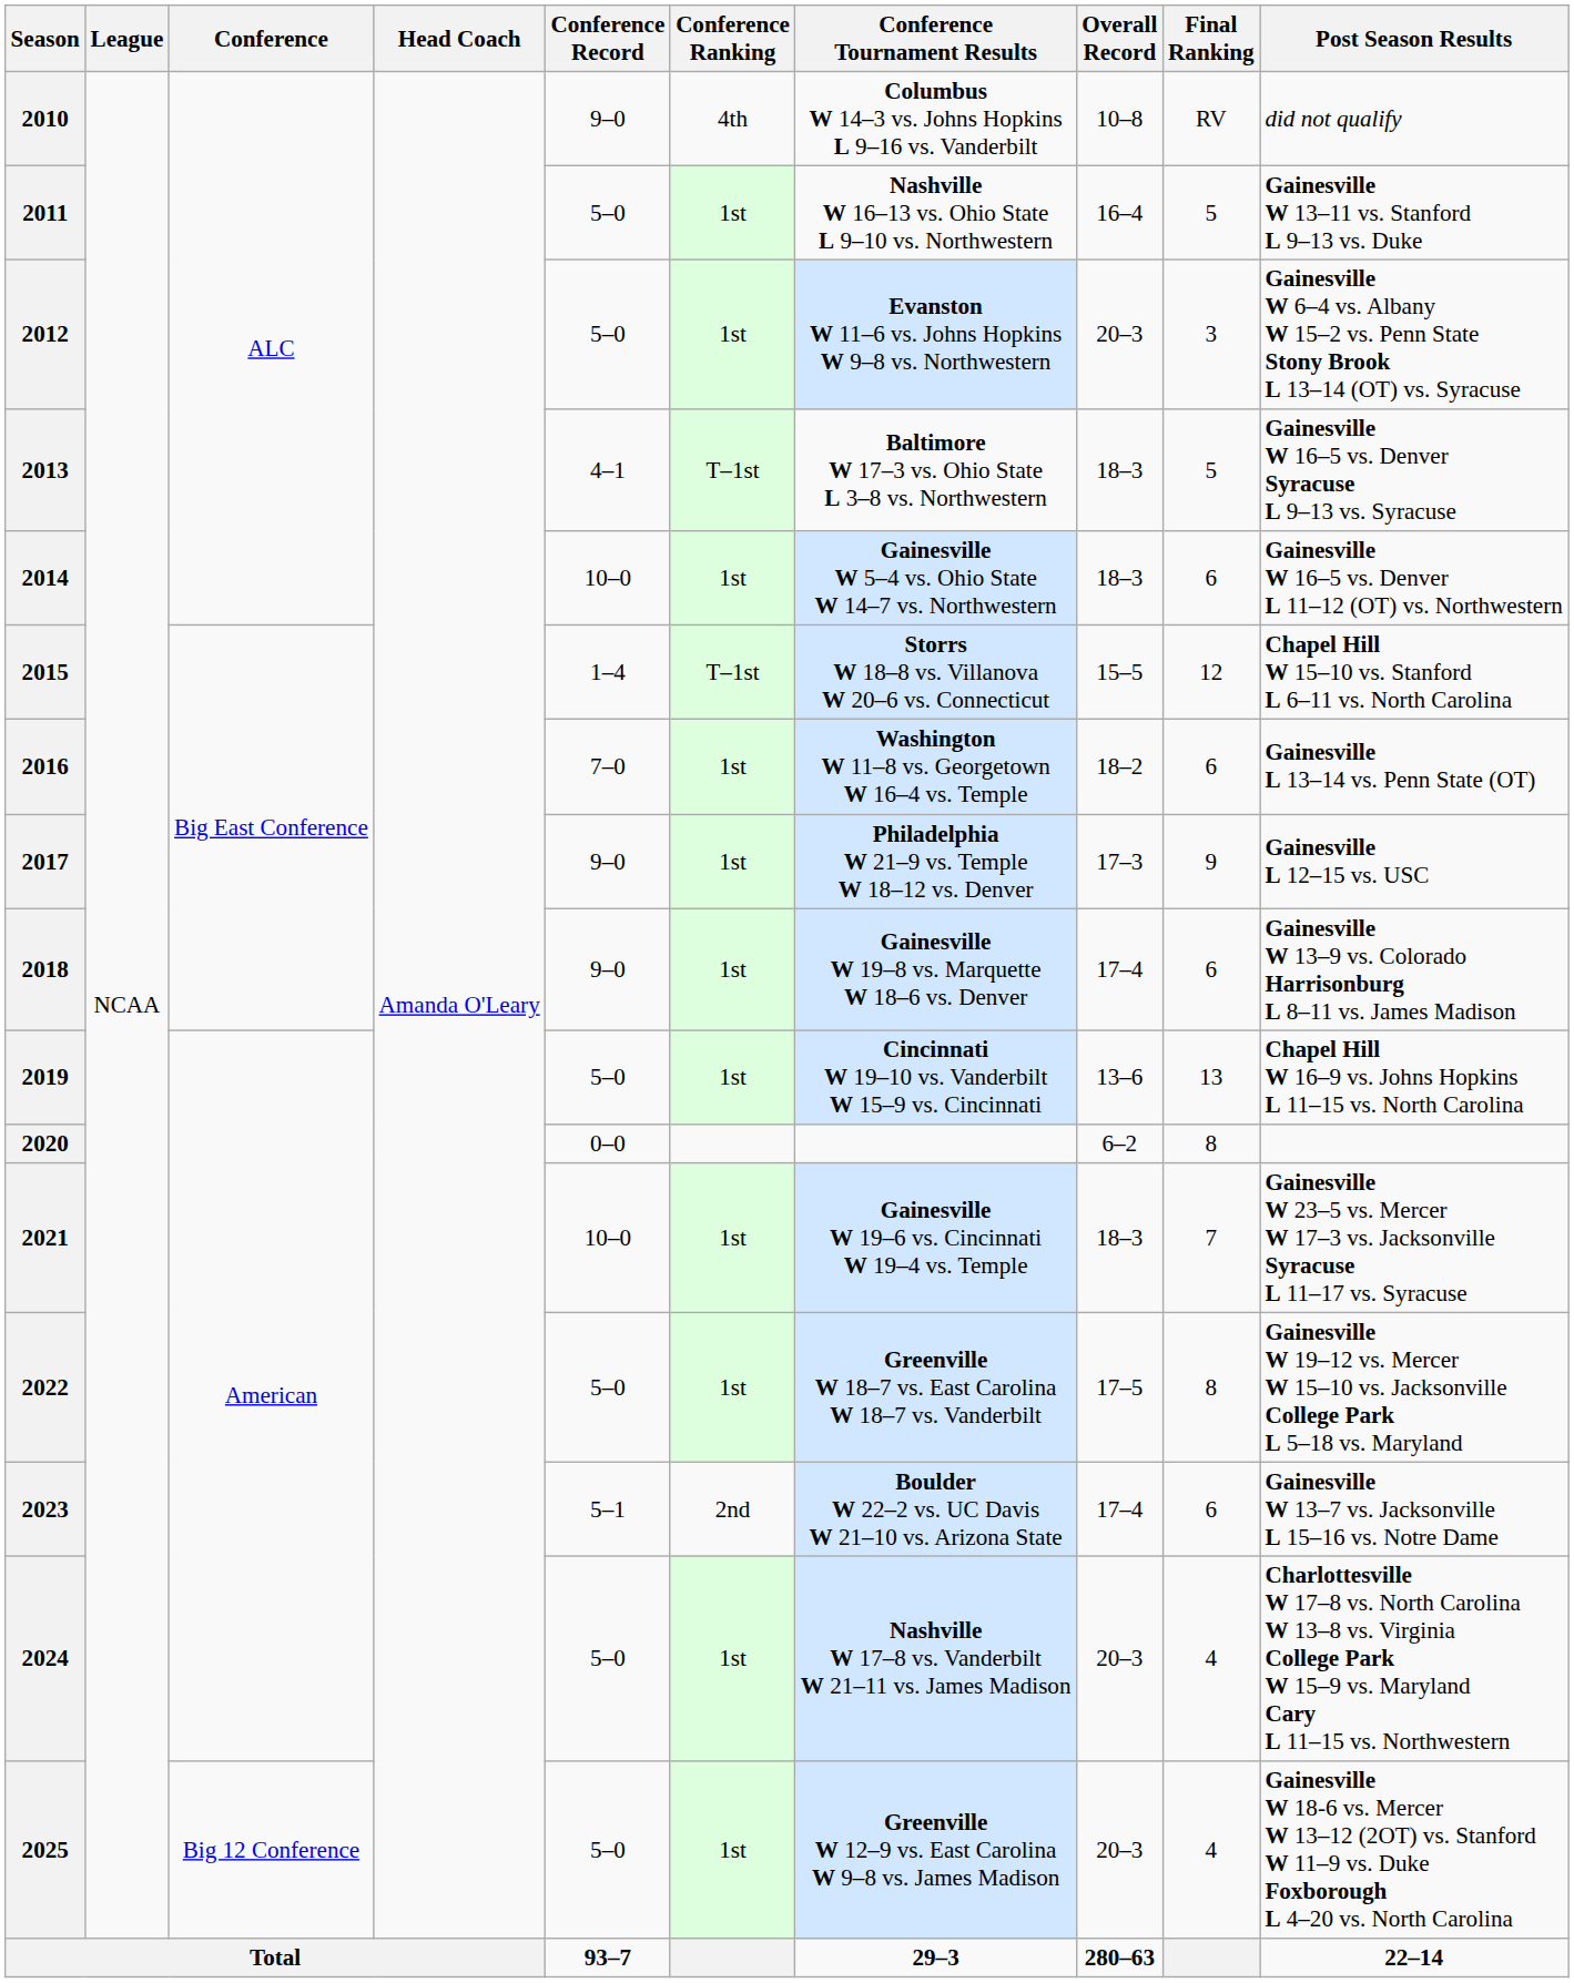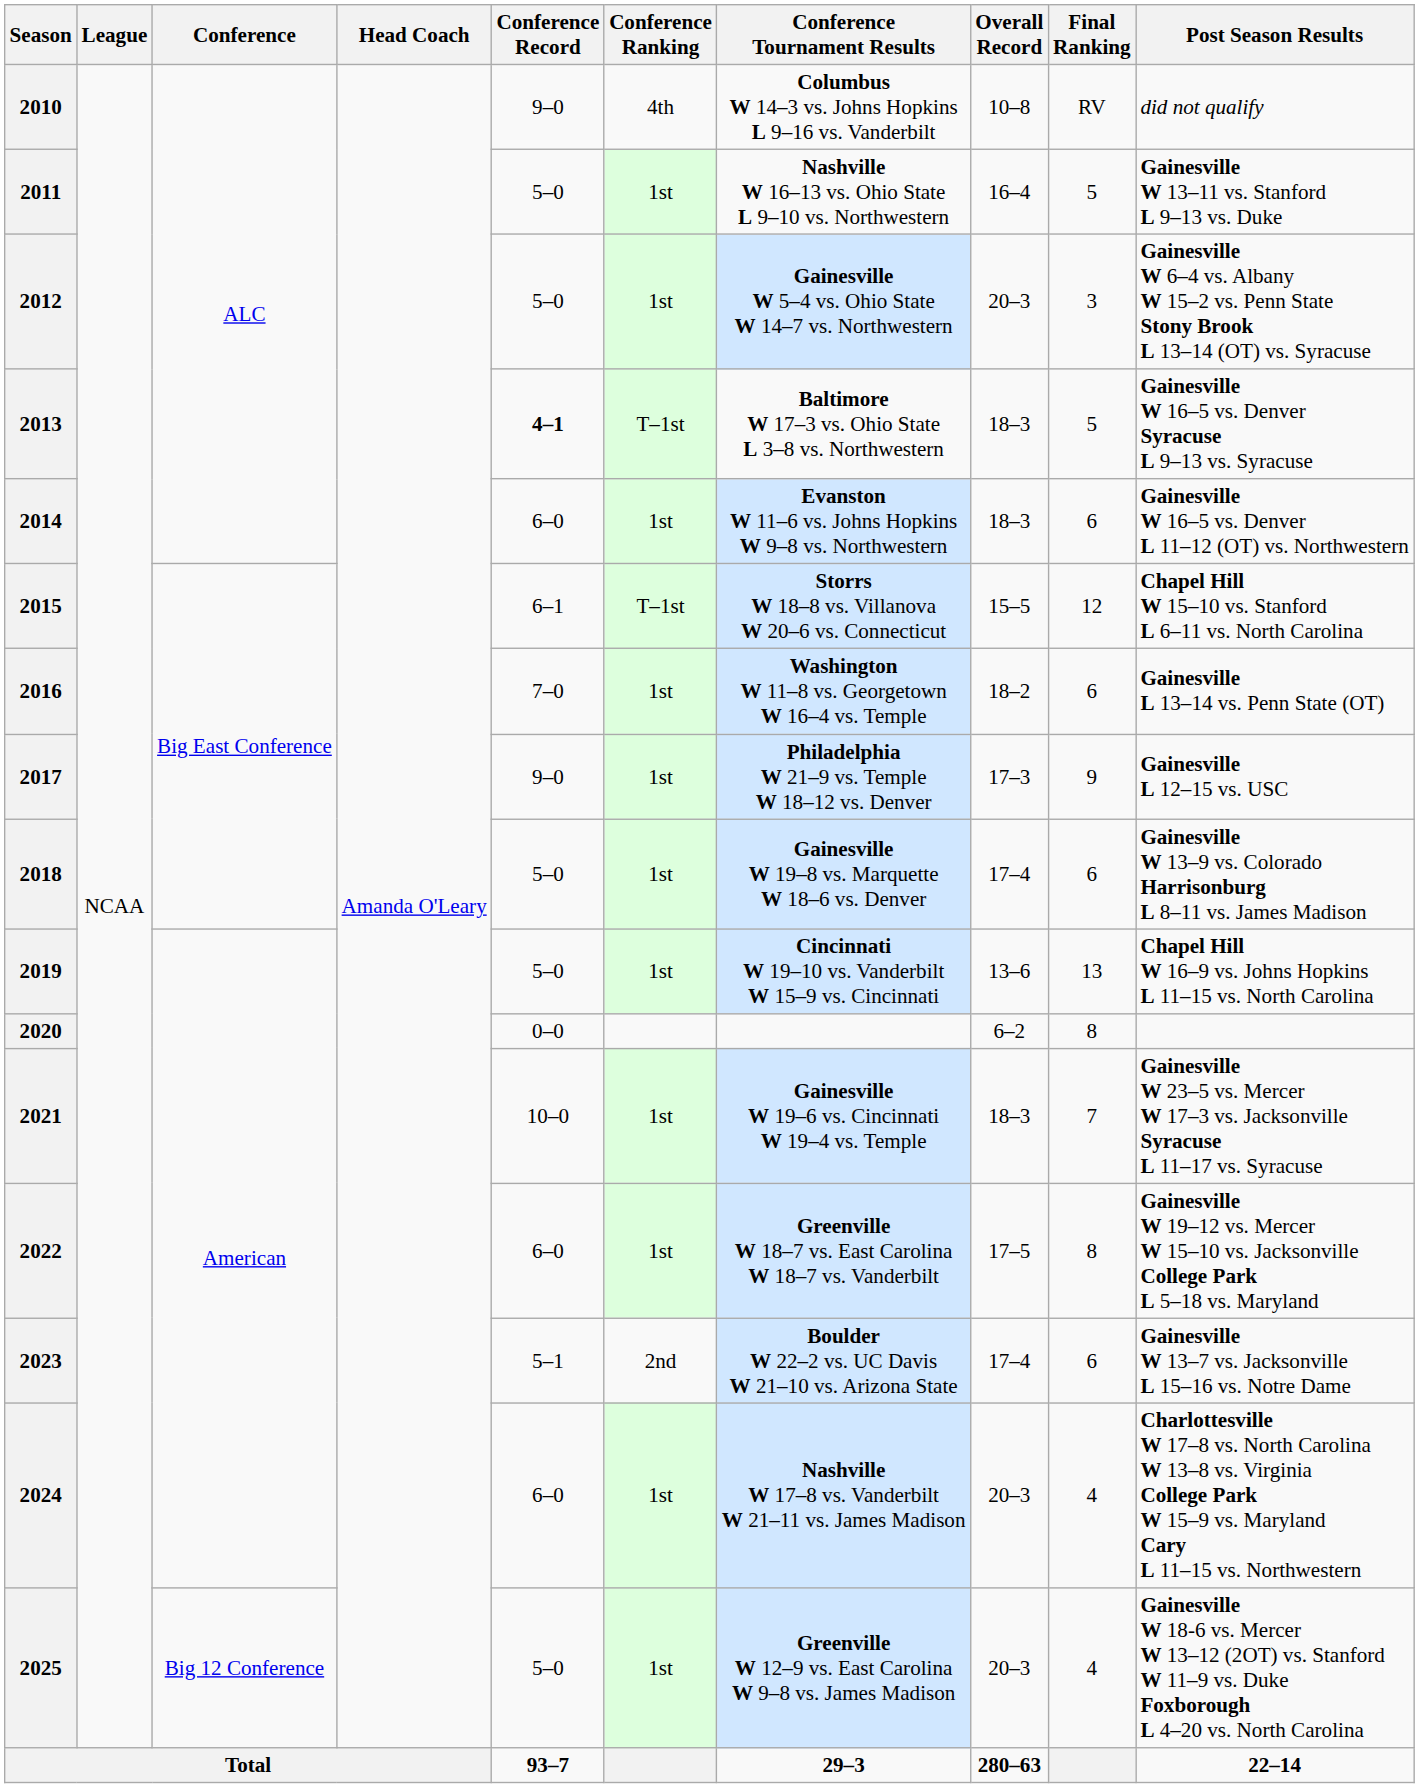 <table class="wikitable" style="font-size: 95%">
 <tr>
 <th rowspan="1">Season</th>
 <th rowspan="1">League</th>
 <th rowspan="1">Conference</th>
 <th rowspan="1">Head Coach</th>
 <th rowspan="1">Conference<br>Record</th>
 <th rowspan="1">Conference<br>Ranking</th>
 <th rowspan="1">Conference<br>Tournament Results</th>
 <th rowspan="1">Overall<br>Record</th>
 <th rowspan="1">Final<br>Ranking</th>
 <th rowspan="1">Post Season Results</th>
 </tr>
 <tr>
 <th align="center">2010</th>
 <td align="center" rowspan=16>NCAA</td>
 <td align="center" rowspan=5><a href='#'>ALC</a></td>
 <td align="center" rowspan=16><a href='#'>Amanda O'Leary</a></td>
 <td align="center">9–0</td>
 <td align="center">4th</td>
 <td align="center"><strong>Columbus</strong><br><strong>W</strong> 14–3 vs. Johns Hopkins<br> <strong>L</strong> 9–16 vs. Vanderbilt</td>
 <td align="center">10–8</td>
 <td align="center">RV</td>
 <td><em>did not qualify</em></td>
 </tr>
 <tr>
 <th align="center">2011</th>
 <td align="center">5–0</td>
 <td bgcolor="#DDFFDD" align="center">1st</td>
 <td align="center"><strong>Nashville</strong><br><strong>W</strong> 16–13 vs. Ohio State<br> <strong>L</strong> 9–10 vs. Northwestern</td>
 <td align="center">16–4</td>
 <td align="center">5</td>
 <td><strong>Gainesville</strong><br><strong>W</strong> 13–11 vs. Stanford<br><strong>L</strong> 9–13 vs. Duke</td>
 </tr>
 <tr>
 <th align="center">2012</th>
 <td align="center">5–0</td>
 <td bgcolor="#DDFFDD" align="center">1st</td>
-<td bgcolor="#D0E7FF" align="center"><strong>Evanston</strong><br><strong>W</strong> 11–6 vs. Johns Hopkins<br><strong>W</strong> 9–8 vs. Northwestern</td>
+<td bgcolor="#D0E7FF" align="center"><strong>Gainesville</strong><br><strong>W</strong> 5–4 vs. Ohio State<br><strong>W</strong> 14–7 vs. Northwestern</td>
 <td align="center">20–3</td>
 <td align="center">3</td>
 <td><strong>Gainesville</strong><br><strong>W</strong> 6–4 vs. Albany<br><strong>W</strong> 15–2 vs. Penn State<br><strong>Stony Brook</strong><br><strong>L</strong> 13–14 (OT) vs. Syracuse</td>
 </tr>
 <tr>
 <th align="center">2013</th>
-<td align="center">4–1</td>
+<td align="center"><strong>4–1</strong></td>
 <td bgcolor="#DDFFDD" align="center">T–1st</td>
 <td bgcolor="" align="center"><strong>Baltimore</strong><br><strong>W</strong> 17–3 vs. Ohio State<br><strong>L</strong> 3–8 vs. Northwestern</td>
 <td align="center">18–3</td>
 <td align="center">5</td>
 <td><strong>Gainesville</strong><br><strong>W</strong> 16–5 vs. Denver<br><strong>Syracuse</strong><br><strong>L</strong> 9–13 vs. Syracuse</td>
 </tr>
 <tr>
 <th align="center">2014</th>
-<td align=center>10–0</td>
+<td align="center">6–0</td>
 <td bgcolor="#DDFFDD" align="center">1st</td>
-<td bgcolor="#D0E7FF" align="center"><strong>Gainesville</strong><br><strong>W</strong> 5–4 vs. Ohio State<br><strong>W</strong> 14–7 vs. Northwestern</td>
+<td bgcolor="#D0E7FF" align="center"><strong>Evanston</strong><br><strong>W</strong> 11–6 vs. Johns Hopkins<br><strong>W</strong> 9–8 vs. Northwestern</td>
 <td align="center">18–3</td>
 <td align="center">6</td>
 <td><strong>Gainesville</strong><br><strong>W</strong> 16–5 vs. Denver<br><strong>L</strong> 11–12 (OT) vs. Northwestern</td>
 </tr>
 <tr>
 <th align="center">2015</th>
 <td align="center" rowspan=4><a href='#'>Big East Conference</a></td>
-<td align="center">1–4</td>
+<td align="center">6–1</td>
 <td bgcolor="DDFFDD" align="center">T–1st</td>
 <td bgcolor="D0E7FF" align="center"><strong>Storrs</strong><br><strong>W</strong> 18–8 vs. Villanova<br><strong>W</strong> 20–6 vs. Connecticut</td>
 <td align="center">15–5</td>
 <td align="center">12</td>
 <td><strong>Chapel Hill</strong><br><strong>W</strong> 15–10 vs. Stanford<br><strong>L</strong> 6–11 vs. North Carolina</td>
 </tr>
 <tr>
 <th align="center">2016</th>
 <td align="center">7–0</td>
 <td bgcolor="DDFFDD" align="center">1st</td>
 <td bgcolor="D0E7FF" align="center"><strong>Washington</strong><br><strong>W</strong> 11–8 vs. Georgetown<br><strong>W</strong> 16–4 vs. Temple</td>
 <td align="center">18–2</td>
 <td align="center">6</td>
 <td><strong>Gainesville</strong><br><strong>L</strong> 13–14 vs. Penn State (OT)</td>
 </tr>
 <tr>
 <th align="center">2017</th>
 <td align="center">9–0</td>
 <td bgcolor="DDFFDD" align="center">1st</td>
 <td bgcolor="D0E7FF" align="center"><strong>Philadelphia</strong><br><strong>W</strong> 21–9 vs. Temple<br><strong>W</strong> 18–12 vs. Denver</td>
 <td align="center">17–3</td>
 <td align="center">9</td>
 <td><strong>Gainesville</strong><br><strong>L</strong> 12–15 vs. USC</td>
 </tr>
 <tr>
 <th align="center">2018</th>
-<td align="center">9–0</td>
+<td align=center>5–0</td>
 <td bgcolor="DDFFDD" align="center">1st</td>
 <td bgcolor="D0E7FF" align="center"><strong>Gainesville</strong><br><strong>W</strong> 19–8 vs. Marquette<br><strong>W</strong> 18–6 vs. Denver</td>
 <td align="center">17–4</td>
 <td align="center">6</td>
 <td><strong>Gainesville</strong><br><strong>W</strong> 13–9 vs. Colorado<br><strong>Harrisonburg</strong><br><strong>L</strong> 8–11 vs. James Madison</td>
 </tr>
 <tr>
 <th align=center>2019</th>
 <td align=center rowspan=6><a href='#'>American</a></td>
 <td align=center>5–0</td>
 <td bgcolor=#dfd align=center>1st</td>
 <td bgcolor=#d0e7ff align=center><strong>Cincinnati</strong><br><strong>W</strong> 19–10 vs. Vanderbilt<br><strong>W</strong> 15–9 vs. Cincinnati</td>
 <td align=center>13–6</td>
 <td align=center>13</td>
 <td><strong>Chapel Hill</strong><br><strong>W</strong> 16–9 vs. Johns Hopkins<br><strong>L</strong> 11–15 vs. North Carolina</td>
 </tr>
 <tr>
 <th align=center>2020</th>
 <td align=center>0–0</td>
 <td></td>
 <td></td>
 <td align=center>6–2</td>
 <td align=center>8</td>
 <td></td>
 </tr>
 <tr>
 <th align=center>2021</th>
 <td align=center>10–0</td>
 <td bgcolor=#dfd align=center>1st</td>
 <td bgcolor=#d0e7ff align=center><strong>Gainesville</strong><br><strong>W</strong> 19–6 vs. Cincinnati<br><strong>W</strong> 19–4 vs. Temple</td>
 <td align=center>18–3</td>
 <td align=center>7</td>
 <td><strong>Gainesville</strong><br><strong>W</strong> 23–5 vs. Mercer<br><strong>W</strong> 17–3 vs. Jacksonville<br><strong>Syracuse</strong><br><strong>L</strong> 11–17 vs. Syracuse</td>
 </tr>
 <tr>
 <th align=center>2022</th>
-<td align=center>5–0</td>
+<td align="center">6–0</td>
 <td bgcolor=#dfd align=center>1st</td>
 <td bgcolor=#d0e7ff align=center><strong>Greenville</strong><br><strong>W</strong> 18–7 vs. East Carolina<br><strong>W</strong> 18–7 vs. Vanderbilt</td>
 <td align=center>17–5</td>
 <td align=center>8</td>
 <td><strong>Gainesville</strong><br><strong>W</strong> 19–12 vs. Mercer<br><strong>W</strong> 15–10 vs. Jacksonville<br><strong>College Park</strong><br><strong>L</strong> 5–18 vs. Maryland</td>
 </tr>
 <tr>
 <th align=center>2023</th>
 <td align=center>5–1</td>
 <td align=center>2nd</td>
 <td bgcolor=#d0e7ff align=center><strong>Boulder</strong><br><strong>W</strong> 22–2 vs. UC Davis<br><strong>W</strong> 21–10 vs. Arizona State</td>
 <td align=center>17–4</td>
 <td align=center>6</td>
 <td><strong>Gainesville</strong><br><strong>W</strong> 13–7 vs. Jacksonville<br><strong>L</strong> 15–16 vs. Notre Dame</td>
 </tr>
 <tr>
 <th align=center>2024</th>
-<td align=center>5–0</td>
+<td align=center>6–0</td>
 <td bgcolor=#dfd align=center>1st</td>
 <td bgcolor=#d0e7ff align=center><strong>Nashville</strong><br><strong>W</strong> 17–8 vs. Vanderbilt<br><strong>W</strong> 21–11 vs. James Madison</td>
 <td align=center>20–3</td>
 <td align=center>4</td>
 <td><strong>Charlottesville</strong><br><strong>W</strong> 17–8 vs. North Carolina<br><strong>W</strong> 13–8 vs. Virginia<br><strong>College Park</strong><br><strong>W</strong> 15–9 vs. Maryland<br><strong>Cary</strong><br><strong>L</strong> 11–15 vs. Northwestern</td>
 </tr>
 <tr>
 <th align=center>2025</th>
 <td align=center rowspan=1><a href='#'>Big 12 Conference</a></td>
 <td align=center>5–0</td>
 <td bgcolor=#dfd align=center>1st</td>
 <td bgcolor=#d0e7ff align=center><strong>Greenville</strong><br><strong>W</strong> 12–9 vs. East Carolina<br><strong>W</strong> 9–8 vs. James Madison</td>
 <td align=center>20–3</td>
 <td align=center>4</td>
 <td><strong>Gainesville</strong><br><strong>W</strong> 18-6 vs. Mercer<br><strong>W</strong> 13–12 (2OT) vs. Stanford<br><strong>W</strong> 11–9 vs. Duke<br><strong>Foxborough</strong><br><strong>L</strong> 4–20 vs. North Carolina</td>
 </tr>
 <tr>
 <th align="center" rowSpan="3" colSpan="4">Total</th>
 <td align="center"><strong>93–7</strong></td>
 <th align="center"></th>
 <td align="center"><strong>29–3</strong></td>
 <td align="center"><strong>280–63</strong></td>
 <th align="center"></th>
 <td align="center"><strong>22–14</strong></td>
 </tr>
 </table>
